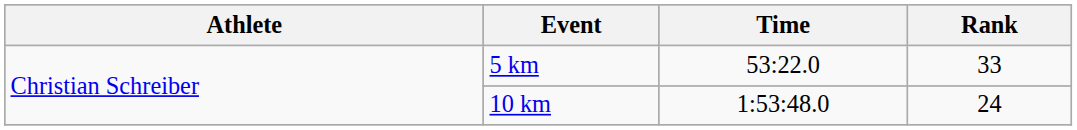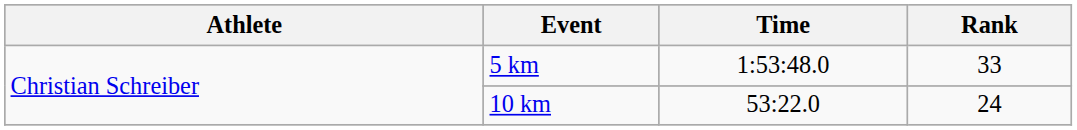 <table class="wikitable" style="text-align:center; font-size:90%; width:50%;">
 <tr>
 <th>Athlete</th>
 <th>Event</th>
 <th>Time</th>
 <th>Rank</th>
 </tr>
 <tr>
 <td align=left rowspan=2><a href='#'>Christian Schreiber</a></td>
 <td align=left><a href='#'>5 km</a></td>
-<td>53:22.0</td>
+<td>1:53:48.0</td>
 <td>33</td>
 </tr>
 <tr>
 <td align=left><a href='#'>10 km</a></td>
-<td>1:53:48.0</td>
+<td>53:22.0</td>
 <td>24</td>
 </tr>
 </table>
